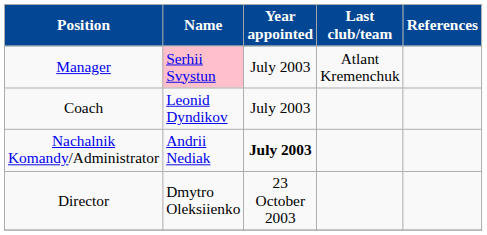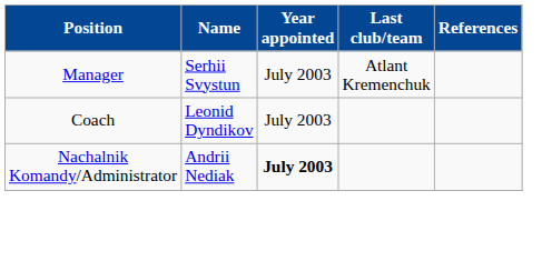 <table class="wikitable" style="text-align:center;width:50%;">
 <tr>
 <th style=background:#034694;color:#FFFFFF>Position</th>
 <th style=background:#034694;color:#FFFFFF>Name</th>
 <th style=background:#034694;color:#FFFFFF>Year appointed</th>
 <th style=background:#034694;color:#FFFFFF>Last club/team</th>
 <th style=background:#034694;color:#FFFFFF>References</th>
 </tr>
 <tr>
 <td><a href='#'>Manager</a></td>
-<td align=left style="background: pink;"> <a href='#'>Serhii Svystun</a></td>
+<td align=left> <a href='#'>Serhii Svystun</a></td>
 <td>July 2003</td>
 <td> Atlant Kremenchuk</td>
 <td></td>
 </tr>
 <tr>
 <td>Coach</td>
 <td align=left> <a href='#'>Leonid Dyndikov</a></td>
 <td>July 2003</td>
 <td></td>
 <td></td>
 </tr>
 <tr>
 <td><a href='#'>Nachalnik Komandy</a>/Administrator</td>
 <td align=left> <a href='#'>Andrii Nediak</a></td>
 <td><strong>July 2003</strong></td>
 <td></td>
 <td></td>
 </tr>
 <tr>
-<td>Director</td>
-<td align=left> Dmytro Oleksiienko</td>
-<td>23 October 2003</td>
-<td></td>
-<td></td>
-</tr>
-<tr>
 </tr>
 </table>
